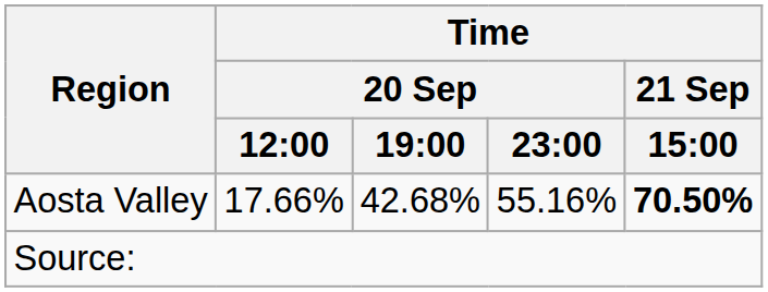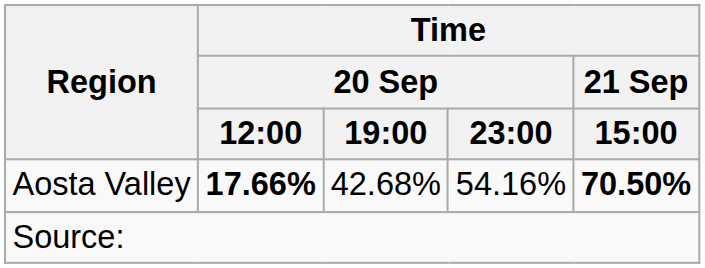 <table class="wikitable" style=text-align:left>
 <tr>
 <th rowspan=3>Region</th>
 <th colspan=4>Time</th>
 </tr>
 <tr>
 <th colspan=3>20 Sep</th>
 <th>21 Sep</th>
 </tr>
 <tr>
 <th>12:00</th>
 <th>19:00</th>
 <th>23:00</th>
 <th>15:00</th>
 </tr>
 <tr>
 <td>Aosta Valley</td>
-<td>17.66%</td>
+<td><strong>17.66%</strong></td>
 <td>42.68%</td>
-<td>55.16%</td>
+<td>54.16%</td>
 <td><strong>70.50%</strong></td>
 </tr>
 <tr>
 <td colspan=5>Source: </td>
 </tr>
 </table>
